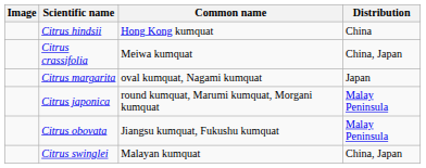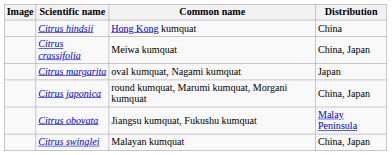 <table class="wikitable">
 <tr>
 <th><strong>Image</strong></th>
 <th><strong>Scientific name</strong></th>
 <th><strong>Common name</strong></th>
 <th><strong>Distribution</strong></th>
 </tr>
 <tr>
 <td></td>
 <td><em><a href='#'>Citrus hindsii</a></em></td>
 <td><a href='#'>Hong Kong</a> kumquat</td>
 <td>China</td>
 </tr>
 <tr>
 <td></td>
 <td><em><a href='#'>Citrus crassifolia</a></em></td>
 <td>Meiwa kumquat</td>
 <td>China, Japan</td>
 </tr>
 <tr>
 <td></td>
 <td><em><a href='#'>Citrus margarita</a></em></td>
 <td>oval kumquat, Nagami kumquat</td>
 <td>Japan</td>
 </tr>
 <tr>
 <td></td>
 <td><em><a href='#'>Citrus japonica</a></em></td>
 <td>round kumquat, Marumi kumquat, Morgani kumquat</td>
-<td><a href='#'>Malay Peninsula</a></td>
+<td>China, Japan</td>
 </tr>
 <tr>
 <td></td>
 <td><em><a href='#'>Citrus obovata</a></em></td>
 <td>Jiangsu kumquat, Fukushu kumquat</td>
 <td><a href='#'>Malay Peninsula</a></td>
 </tr>
 <tr>
 <td></td>
 <td><em><a href='#'>Citrus swinglei</a></em></td>
 <td>Malayan kumquat</td>
 <td>China, Japan</td>
 </tr>
 </table>
